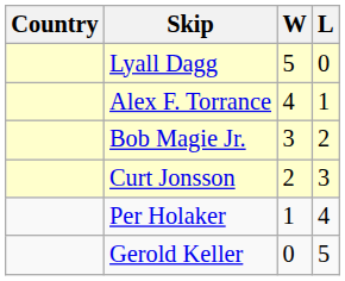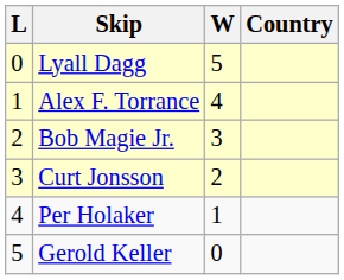 <table class="wikitable">
 <tr align=center>
-<th>Country</th>
+<th>L</th>
 <th>Skip</th>
 <th>W</th>
-<th>L</th>
+<th>Country</th>
 </tr>
 <tr bgcolor="#ffffcc">
-<td></td>
+<td>0</td>
 <td><a href='#'>Lyall Dagg</a></td>
 <td>5</td>
-<td>0</td>
+<td></td>
 </tr>
 <tr bgcolor="#ffffcc">
-<td></td>
+<td>1</td>
 <td><a href='#'>Alex F. Torrance</a></td>
 <td>4</td>
-<td>1</td>
+<td></td>
 </tr>
 <tr bgcolor="#ffffcc">
-<td></td>
+<td>2</td>
 <td><a href='#'>Bob Magie Jr.</a></td>
 <td>3</td>
-<td>2</td>
+<td></td>
 </tr>
 <tr bgcolor="#ffffcc">
-<td></td>
+<td>3</td>
 <td><a href='#'>Curt Jonsson</a></td>
 <td>2</td>
-<td>3</td>
+<td></td>
 </tr>
 <tr>
-<td></td>
+<td>4</td>
 <td><a href='#'>Per Holaker</a></td>
 <td>1</td>
-<td>4</td>
+<td></td>
 </tr>
 <tr>
-<td></td>
+<td>5</td>
 <td><a href='#'>Gerold Keller</a></td>
 <td>0</td>
-<td>5</td>
+<td></td>
 </tr>
 </table>
